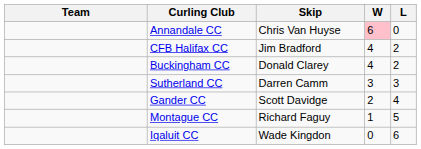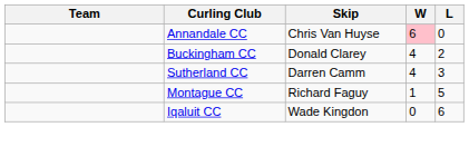 <table class="wikitable">
 <tr>
 <th style="width:200px;">Team</th>
 <th style="width:150px;">Curling Club</th>
 <th style="width:150px;">Skip</th>
 <th style="width:30px;">W</th>
 <th style="width:30px;">L</th>
 </tr>
 <tr>
 <td></td>
 <td><a href='#'>Annandale CC</a></td>
 <td>Chris Van Huyse</td>
 <td style="background: pink;">6</td>
 <td>0</td>
 </tr>
 <tr>
 <td></td>
-<td><a href='#'>CFB Halifax CC</a></td>
-<td>Jim Bradford</td>
-<td>4</td>
-<td>2</td>
-</tr>
-<tr>
-<td></td>
 <td><a href='#'>Buckingham CC</a></td>
 <td>Donald Clarey</td>
 <td>4</td>
 <td>2</td>
 </tr>
 <tr>
 <td></td>
 <td><a href='#'>Sutherland CC</a></td>
 <td>Darren Camm</td>
+<td>4</td>
 <td>3</td>
-<td>3</td>
-</tr>
-<tr>
-<td></td>
-<td><a href='#'>Gander CC</a></td>
-<td>Scott Davidge</td>
-<td>2</td>
-<td>4</td>
 </tr>
 <tr>
 <td></td>
 <td><a href='#'>Montague CC</a></td>
 <td>Richard Faguy</td>
 <td>1</td>
 <td>5</td>
 </tr>
 <tr>
 <td></td>
 <td><a href='#'>Iqaluit CC</a></td>
 <td>Wade Kingdon</td>
 <td>0</td>
 <td>6</td>
 </tr>
 </table>
